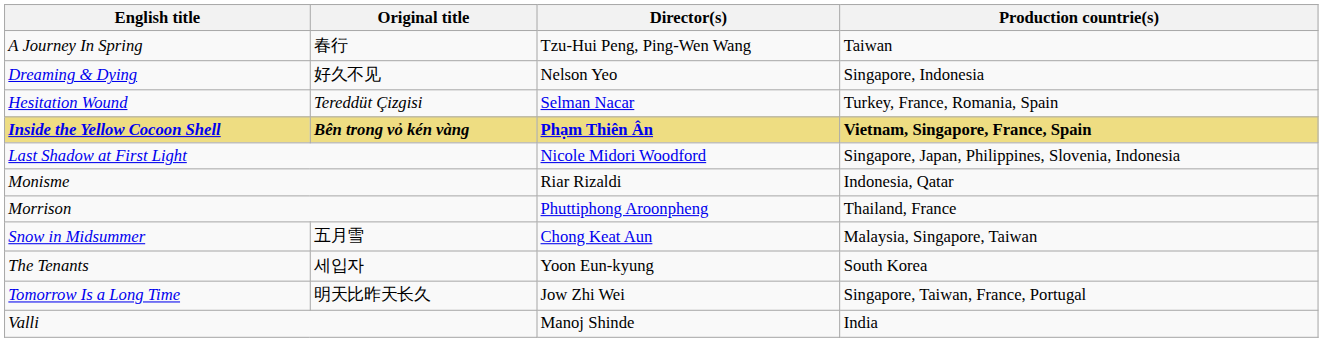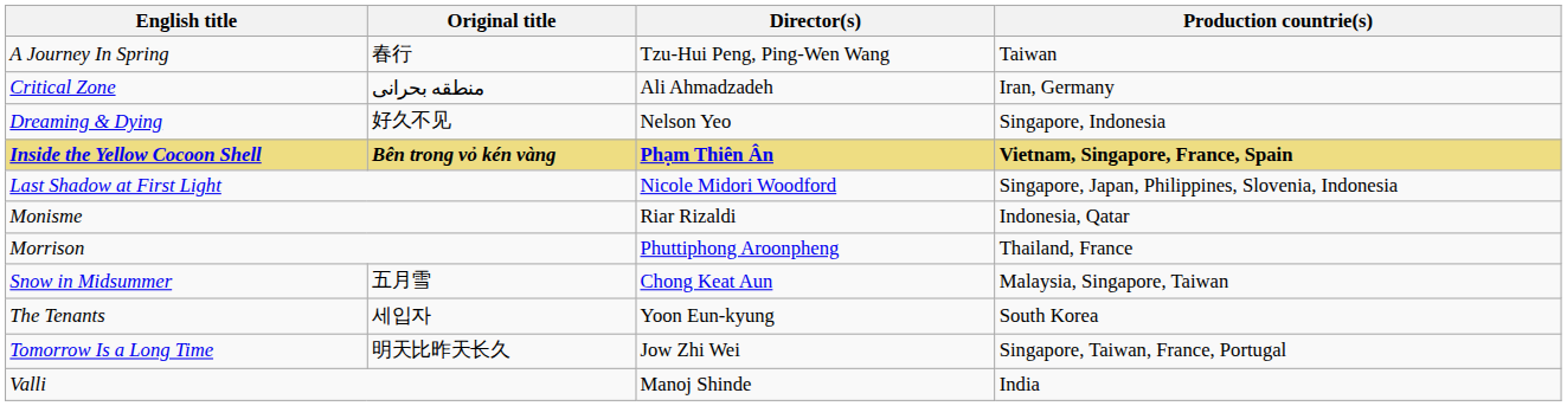 <table class="sortable wikitable" style="width:100%; margin-bottom:4px">
 <tr>
 <th scope="col">English title</th>
 <th scope="col">Original title</th>
 <th scope="col">Director(s)</th>
 <th scope="col">Production countrie(s)</th>
 </tr>
 <tr>
 <td><em>A Journey In Spring</em></td>
 <td>春行</td>
 <td>Tzu-Hui Peng, Ping-Wen Wang</td>
 <td>Taiwan</td>
 </tr>
 <tr>
+<td><em><a href='#'>Critical Zone</a></em></td>
+<td>منطقه بحرانی</td>
+<td>Ali Ahmadzadeh</td>
+<td>Iran, Germany</td>
+</tr>
+<tr>
 <td><em><a href='#'>Dreaming & Dying</a></em></td>
 <td>好久不见</td>
 <td>Nelson Yeo</td>
 <td>Singapore, Indonesia</td>
-</tr>
-<tr>
-<td><em><a href='#'>Hesitation Wound</a></em></td>
-<td><em>Tereddüt Çizgisi</em></td>
-<td><a href='#'>Selman Nacar</a></td>
-<td>Turkey, France, Romania, Spain</td>
 </tr>
 <tr style="background:#EEDD82;">
 <td><strong><em><a href='#'>Inside the Yellow Cocoon Shell</a></em></strong></td>
 <td><strong><em>Bên trong vỏ kén vàng</em></strong></td>
 <td><strong><a href='#'>Phạm Thiên Ân</a></strong></td>
 <td><strong>Vietnam, Singapore, France, Spain</strong></td>
 </tr>
 <tr>
 <td colspan="2"><em><a href='#'>Last Shadow at First Light</a></em></td>
 <td><a href='#'>Nicole Midori Woodford</a></td>
 <td>Singapore, Japan, Philippines, Slovenia, Indonesia</td>
 </tr>
 <tr>
 <td colspan="2"><em>Monisme</em></td>
 <td>Riar Rizaldi</td>
 <td>Indonesia, Qatar</td>
 </tr>
 <tr>
 <td colspan="2"><em>Morrison</em></td>
 <td><a href='#'>Phuttiphong Aroonpheng</a></td>
 <td>Thailand, France</td>
 </tr>
 <tr>
 <td><em><a href='#'>Snow in Midsummer</a></em></td>
 <td>五月雪</td>
 <td><a href='#'>Chong Keat Aun</a></td>
 <td>Malaysia, Singapore, Taiwan</td>
 </tr>
 <tr>
 <td><em>The Tenants</em></td>
 <td>세입자</td>
 <td>Yoon Eun-kyung</td>
 <td>South Korea</td>
 </tr>
 <tr>
 <td><em><a href='#'>Tomorrow Is a Long Time</a></em></td>
 <td>明天比昨天长久</td>
 <td>Jow Zhi Wei</td>
 <td>Singapore, Taiwan, France, Portugal</td>
 </tr>
 <tr>
 <td colspan="2"><em>Valli</em></td>
 <td>Manoj Shinde</td>
 <td>India</td>
 </tr>
 </table>
